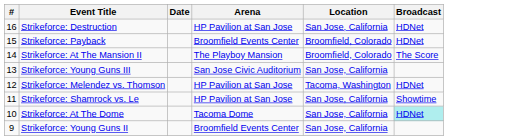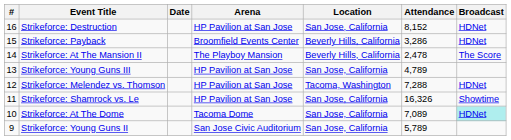 <table class="sortable wikitable succession-box" style="font-size:90%;">
 <tr>
 <th scope="col">#</th>
 <th scope="col">Event Title</th>
 <th scope="col">Date</th>
 <th scope="col">Arena</th>
 <th scope="col">Location</th>
+<th scope="col">Attendance</th>
 <th scope="col">Broadcast</th>
 </tr>
 <tr>
 <td align=center>16</td>
 <td><a href='#'>Strikeforce: Destruction</a></td>
 <td></td>
 <td><a href='#'>HP Pavilion at San Jose</a></td>
 <td><a href='#'>San Jose, California</a></td>
+<td>8,152</td>
 <td><a href='#'>HDNet</a></td>
 </tr>
 <tr>
 <td align=center>15</td>
 <td><a href='#'>Strikeforce: Payback</a></td>
 <td></td>
 <td><a href='#'>Broomfield Events Center</a></td>
-<td><a href='#'>Broomfield, Colorado</a></td>
+<td><a href='#'>Beverly Hills, California</a></td>
+<td>3,286</td>
 <td><a href='#'>HDNet</a></td>
 </tr>
 <tr>
 <td align=center>14</td>
 <td><a href='#'>Strikeforce: At The Mansion II</a></td>
 <td></td>
 <td><a href='#'>The Playboy Mansion</a></td>
-<td><a href='#'>Broomfield, Colorado</a></td>
+<td><a href='#'>Beverly Hills, California</a></td>
+<td>2,478</td>
 <td><a href='#'>The Score</a></td>
 </tr>
 <tr>
 <td align=center>13</td>
 <td><a href='#'>Strikeforce: Young Guns III</a></td>
 <td></td>
-<td><a href='#'>San Jose Civic Auditorium</a></td>
+<td><a href='#'>HP Pavilion at San Jose</a></td>
 <td><a href='#'>San Jose, California</a></td>
+<td>4,789</td>
 <td></td>
 </tr>
 <tr>
 <td align=center>12</td>
 <td><a href='#'>Strikeforce: Melendez vs. Thomson</a></td>
 <td></td>
 <td><a href='#'>HP Pavilion at San Jose</a></td>
 <td><a href='#'>Tacoma, Washington</a></td>
+<td>7,288</td>
 <td><a href='#'>HDNet</a></td>
 </tr>
 <tr>
 <td align=center>11</td>
 <td><a href='#'>Strikeforce: Shamrock vs. Le</a></td>
 <td></td>
 <td><a href='#'>HP Pavilion at San Jose</a></td>
 <td><a href='#'>San Jose, California</a></td>
+<td>16,326</td>
 <td><a href='#'>Showtime</a></td>
 </tr>
 <tr>
 <td align=center>10</td>
 <td><a href='#'>Strikeforce: At The Dome</a></td>
 <td></td>
 <td><a href='#'>Tacoma Dome</a></td>
 <td><a href='#'>San Jose, California</a></td>
+<td>7,089</td>
 <td style="background: paleturquoise;"><a href='#'>HDNet</a></td>
 </tr>
 <tr>
 <td align=center>9</td>
 <td><a href='#'>Strikeforce: Young Guns II</a></td>
 <td></td>
-<td><a href='#'>Broomfield Events Center</a></td>
+<td><a href='#'>San Jose Civic Auditorium</a></td>
 <td><a href='#'>San Jose, California</a></td>
+<td>5,789</td>
 <td></td>
 </tr>
 </table>
